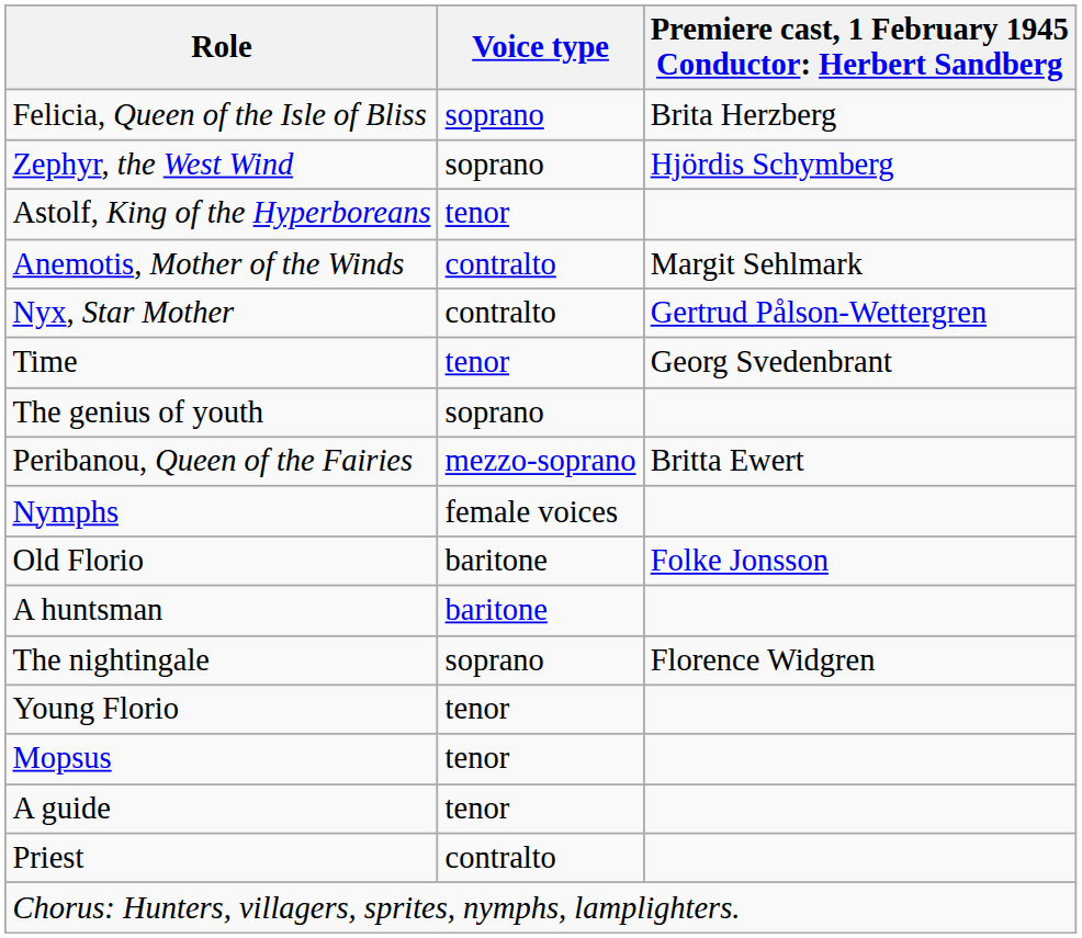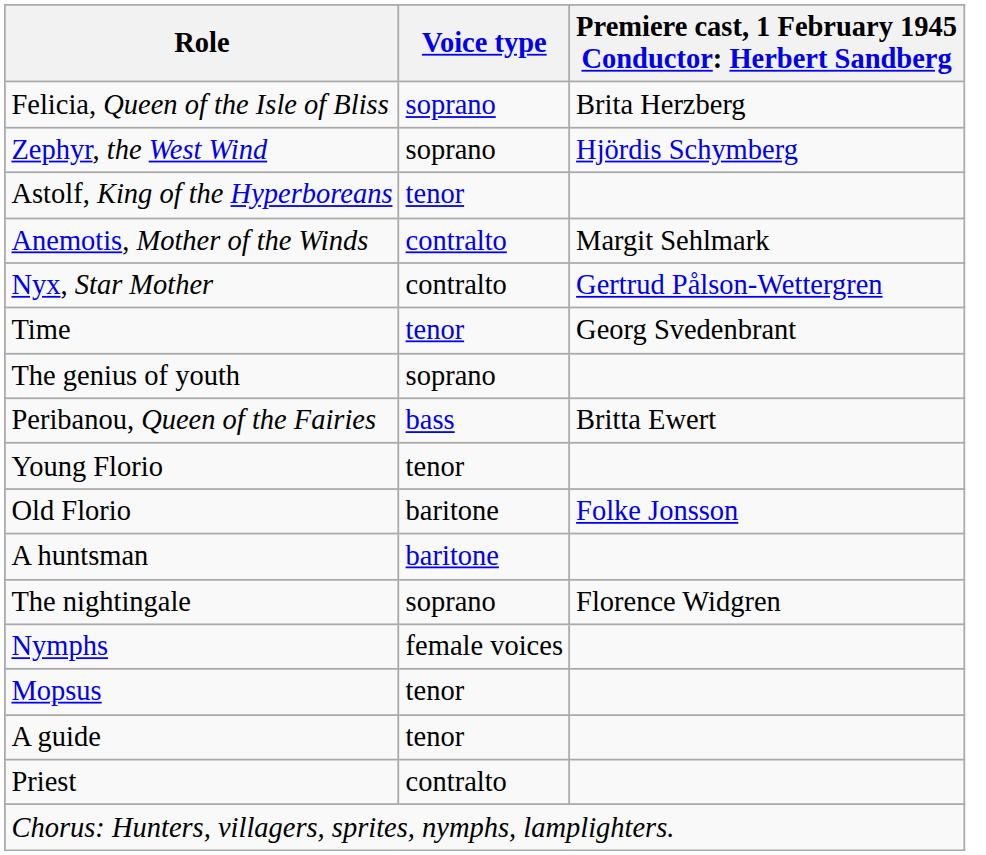 <table class="wikitable">
 <tr>
 <th>Role</th>
 <th><a href='#'>Voice type</a></th>
 <th>Premiere cast, 1 February 1945<br><a href='#'>Conductor</a>: <a href='#'>Herbert Sandberg</a></th>
 </tr>
 <tr>
 <td>Felicia, <em>Queen of the Isle of Bliss</em></td>
 <td><a href='#'>soprano</a></td>
 <td>Brita Herzberg</td>
 </tr>
 <tr>
 <td><a href='#'>Zephyr</a>, <em>the <a href='#'>West Wind</a></em></td>
 <td>soprano</td>
 <td><a href='#'>Hjördis Schymberg</a></td>
 </tr>
 <tr>
 <td>Astolf, <em>King of the <a href='#'>Hyperboreans</a></em></td>
 <td><a href='#'>tenor</a></td>
 <td></td>
 </tr>
 <tr>
 <td><a href='#'>Anemotis</a>, <em>Mother of the Winds</em></td>
 <td><a href='#'>contralto</a></td>
 <td>Margit Sehlmark</td>
 </tr>
 <tr>
 <td><a href='#'>Nyx</a>, <em>Star Mother</em></td>
 <td>contralto</td>
 <td><a href='#'>Gertrud Pålson-Wettergren</a></td>
 </tr>
 <tr>
 <td>Time</td>
 <td><a href='#'>tenor</a></td>
 <td>Georg Svedenbrant</td>
 </tr>
 <tr>
 <td>The genius of youth</td>
 <td>soprano</td>
 <td></td>
 </tr>
 <tr>
 <td>Peribanou, <em>Queen of the Fairies</em></td>
-<td><a href='#'>mezzo-soprano</a></td>
+<td><a href='#'>bass</a></td>
 <td>Britta Ewert</td>
 </tr>
 <tr>
-<td><a href='#'>Nymphs</a></td>
-<td>female voices</td>
+<td>Young Florio</td>
+<td>tenor</td>
 <td></td>
 </tr>
 <tr>
 <td>Old Florio</td>
 <td>baritone</td>
 <td><a href='#'>Folke Jonsson</a></td>
 </tr>
 <tr>
 <td>A huntsman</td>
 <td><a href='#'>baritone</a></td>
 <td></td>
 </tr>
 <tr>
 <td>The nightingale</td>
 <td>soprano</td>
 <td>Florence Widgren</td>
 </tr>
 <tr>
-<td>Young Florio</td>
-<td>tenor</td>
+<td><a href='#'>Nymphs</a></td>
+<td>female voices</td>
 <td></td>
 </tr>
 <tr>
 <td><a href='#'>Mopsus</a></td>
 <td>tenor</td>
 <td></td>
 </tr>
 <tr>
 <td>A guide</td>
 <td>tenor</td>
 <td></td>
 </tr>
 <tr>
 <td>Priest</td>
 <td>contralto</td>
 <td></td>
 </tr>
 <tr>
 <td colspan="3"><em>Chorus: Hunters, villagers, sprites, nymphs, lamplighters.</em></td>
 </tr>
 </table>
